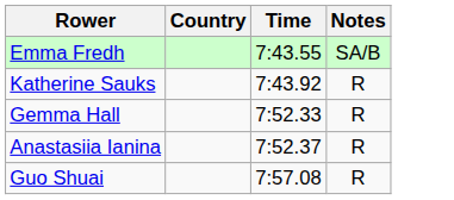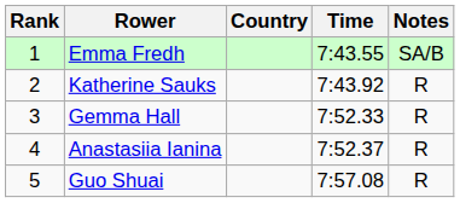 <table class="wikitable" style="text-align:center">
 <tr>
+<th>Rank</th>
 <th>Rower</th>
 <th>Country</th>
 <th>Time</th>
 <th>Notes</th>
 </tr>
 <tr bgcolor=ccffcc>
+<td>1</td>
 <td align="left"><a href='#'>Emma Fredh</a></td>
 <td align="left"></td>
 <td>7:43.55</td>
 <td>SA/B</td>
 </tr>
 <tr>
+<td>2</td>
 <td align="left"><a href='#'>Katherine Sauks</a></td>
 <td align="left"></td>
 <td>7:43.92</td>
 <td>R</td>
 </tr>
 <tr>
+<td>3</td>
 <td align="left"><a href='#'>Gemma Hall</a></td>
 <td align="left"></td>
 <td>7:52.33</td>
 <td>R</td>
 </tr>
 <tr>
+<td>4</td>
 <td align="left"><a href='#'>Anastasiia Ianina</a></td>
 <td align="left"></td>
 <td>7:52.37</td>
 <td>R</td>
 </tr>
 <tr>
+<td>5</td>
 <td align="left"><a href='#'>Guo Shuai</a></td>
 <td align="left"></td>
 <td>7:57.08</td>
 <td>R</td>
 </tr>
 </table>
